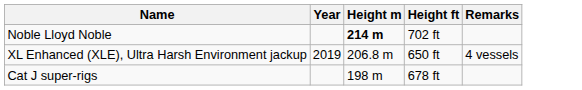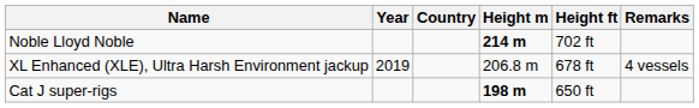 <table class="wikitable sortable" style="font-size:95%;">
 <tr>
 <th>Name</th>
 <th>Year</th>
+<th>Country</th>
 <th>Height m</th>
 <th>Height ft</th>
 <th>Remarks</th>
 </tr>
 <tr>
 <td>Noble Lloyd Noble</td>
+<td></td>
 <td></td>
 <td><strong>214 m</strong></td>
 <td>702 ft</td>
 <td></td>
 </tr>
 <tr>
 <td>XL Enhanced (XLE), Ultra Harsh Environment jackup</td>
 <td>2019</td>
+<td></td>
 <td>206.8 m</td>
-<td>650 ft</td>
+<td>678 ft</td>
 <td>4 vessels</td>
 </tr>
 <tr>
 <td>Cat J super-rigs</td>
 <td></td>
-<td>198 m</td>
-<td>678 ft</td>
+<td></td>
+<td><strong>198 m</strong></td>
+<td>650 ft</td>
 <td></td>
 </tr>
 </table>
